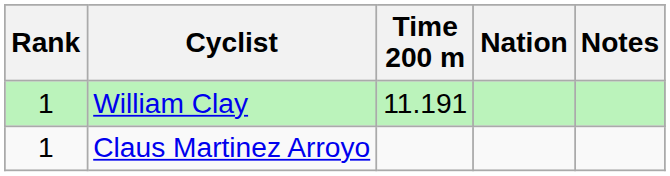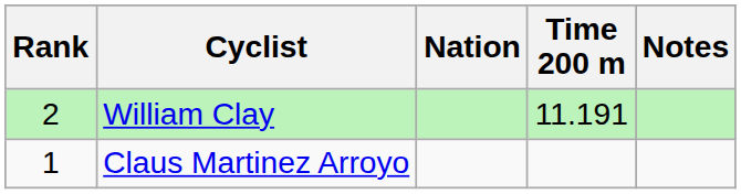 <table class="wikitable sortable" style="text-align:center">
 <tr>
 <th>Rank</th>
 <th>Cyclist</th>
+<th>Nation</th>
 <th>Time<br>200 m</th>
-<th>Nation</th>
 <th>Notes</th>
 </tr>
 <tr bgcolor=bbf3bb>
-<td>1</td>
+<td>2</td>
 <td align=left><a href='#'>William Clay</a></td>
+<td align=left></td>
 <td>11.191</td>
-<td align=left></td>
 <td></td>
 </tr>
 <tr>
 <td>1</td>
 <td align=left><a href='#'>Claus Martinez Arroyo</a></td>
+<td align=left></td>
 <td></td>
-<td align=left></td>
 <td></td>
 </tr>
 </table>
